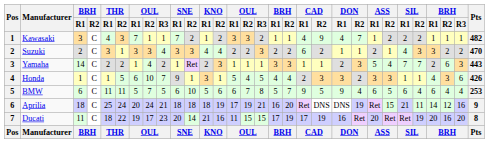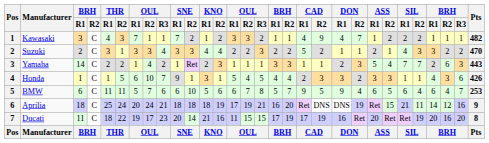 <table class="wikitable" style="font-size: 85%; text-align: center">
 <tr valign="top">
 <th valign="middle" rowspan=2>Pos</th>
 <th valign="middle" rowspan=2>Manufacturer</th>
 <th colspan=2><a href='#'>BRH</a><br></th>
 <th colspan=2><a href='#'>THR</a><br></th>
 <th colspan=3><a href='#'>OUL</a><br></th>
 <th colspan=2><a href='#'>SNE</a><br></th>
 <th colspan=2><a href='#'>KNO</a><br></th>
 <th colspan=3><a href='#'>OUL</a><br></th>
 <th colspan=2><a href='#'>BRH</a><br></th>
 <th colspan=2><a href='#'>CAD</a><br></th>
 <th colspan=2><a href='#'>DON</a><br></th>
 <th colspan=2><a href='#'>ASS</a><br></th>
 <th colspan=2><a href='#'>SIL</a><br></th>
 <th colspan=3><a href='#'>BRH</a><br></th>
 <th valign="middle" rowspan=2>Pts</th>
 </tr>
 <tr>
 <th>R1</th>
 <th>R2</th>
 <th>R1</th>
 <th>R2</th>
 <th>R1</th>
 <th>R2</th>
 <th>R3</th>
 <th>R1</th>
 <th>R2</th>
 <th>R1</th>
 <th>R2</th>
 <th>R1</th>
 <th>R2</th>
 <th>R3</th>
 <th>R1</th>
 <th>R2</th>
 <th>R1</th>
 <th>R2</th>
 <th>R1</th>
 <th>R2</th>
 <th>R1</th>
 <th>R2</th>
 <th>R1</th>
 <th>R2</th>
 <th>R1</th>
 <th>R2</th>
 <th>R3</th>
 </tr>
 <tr>
 <th>1</th>
 <td align=left><a href='#'>Kawasaki</a></td>
 <td style="background:#ffdf9f;">3</td>
 <td style="background:#FFFFFF;">C</td>
 <td style="background:#DFFFDF;">4</td>
 <td style="background:#ffdf9f;">3</td>
 <td style="background:#DFFFDF;">7</td>
 <td style="background:#FFFFBF;">1</td>
 <td style="background:#FFFFBF;">1</td>
 <td style="background:#DFFFDF;">7</td>
 <td style="background:#dfdfdf;">2</td>
 <td style="background:#FFFFBF;">1</td>
 <td style="background:#dfdfdf;">2</td>
 <td style="background:#ffdf9f;">3</td>
 <td style="background:#ffdf9f;">3</td>
 <td style="background:#dfdfdf;">2</td>
 <td style="background:#FFFFBF;">1</td>
 <td style="background:#FFFFBF;">1</td>
 <td style="background:#DFFFDF;">4</td>
 <td style="background:#DFFFDF;">9</td>
 <td style="background:#DFFFDF;">4</td>
 <td style="background:#DFFFDF;">7</td>
 <td style="background:#FFFFBF;">1</td>
 <td style="background:#dfdfdf;">2</td>
 <td style="background:#dfdfdf;">2</td>
 <td style="background:#dfdfdf;">2</td>
 <td style="background:#FFFFBF;">1</td>
 <td style="background:#FFFFBF;">1</td>
 <td style="background:#FFFFBF;">1</td>
 <th>482</th>
 </tr>
 <tr>
 <th>2</th>
 <td align=left><a href='#'>Suzuki</a></td>
 <td style="background:#dfdfdf;">2</td>
 <td style="background:#FFFFFF;">C</td>
 <td style="background:#ffdf9f;">3</td>
 <td style="background:#FFFFBF;">1</td>
 <td style="background:#ffdf9f;">3</td>
 <td style="background:#ffdf9f;">3</td>
 <td style="background:#DFFFDF;">4</td>
 <td style="background:#ffdf9f;">3</td>
 <td style="background:#ffdf9f;">3</td>
 <td style="background:#DFFFDF;">4</td>
 <td style="background:#DFFFDF;">4</td>
 <td style="background:#dfdfdf;">2</td>
 <td style="background:#dfdfdf;">2</td>
 <td style="background:#ffdf9f;">3</td>
 <td style="background:#dfdfdf;">2</td>
 <td style="background:#dfdfdf;">2</td>
-<td style="background:#DFFFDF;">6</td>
+<td style="background:#DFFFDF;">5</td>
 <td style="background:#dfdfdf;">2</td>
 <td style="background:#FFFFBF;">1</td>
 <td style="background:#FFFFBF;">1</td>
 <td style="background:#dfdfdf;">2</td>
 <td style="background:#FFFFBF;">1</td>
 <td style="background:#DFFFDF;">4</td>
 <td style="background:#ffdf9f;">3</td>
 <td style="background:#ffdf9f;">3</td>
 <td style="background:#dfdfdf;">2</td>
 <td style="background:#dfdfdf;">2</td>
 <th>470</th>
 </tr>
 <tr>
 <th>3</th>
 <td align=left><a href='#'>Yamaha</a></td>
 <td style="background:#DFFFDF;">14</td>
 <td style="background:#FFFFFF;">C</td>
 <td style="background:#dfdfdf;">2</td>
 <td style="background:#dfdfdf;">2</td>
 <td style="background:#FFFFBF;">1</td>
 <td style="background:#DFFFDF;">4</td>
 <td style="background:#dfdfdf;">2</td>
 <td style="background:#FFFFBF;">1</td>
 <td style="background:#efcfff;">Ret</td>
 <td style="background:#dfdfdf;">2</td>
 <td style="background:#ffdf9f;">3</td>
 <td style="background:#FFFFBF;">1</td>
 <td style="background:#FFFFBF;">1</td>
 <td style="background:#FFFFBF;">1</td>
 <td style="background:#ffdf9f;">3</td>
 <td style="background:#ffdf9f;">3</td>
 <td style="background:#FFFFBF;">1</td>
 <td style="background:#FFFFBF;">1</td>
 <td style="background:#dfdfdf;">2</td>
 <td style="background:#ffdf9f;">3</td>
 <td style="background:#DFFFDF;">5</td>
 <td style="background:#DFFFDF;">4</td>
 <td style="background:#DFFFDF;">7</td>
 <td style="background:#DFFFDF;">7</td>
 <td style="background:#dfdfdf;">2</td>
 <td style="background:#DFFFDF;">6</td>
 <td style="background:#ffdf9f;">3</td>
 <th>443</th>
 </tr>
 <tr>
 <th>4</th>
 <td align=left><a href='#'>Honda</a></td>
 <td style="background:#FFFFBF;">1</td>
 <td style="background:#FFFFFF;">C</td>
 <td style="background:#FFFFBF;">1</td>
 <td style="background:#DFFFDF;">5</td>
 <td style="background:#DFFFDF;">6</td>
 <td style="background:#DFFFDF;">10</td>
 <td style="background:#DFFFDF;">7</td>
 <td style="background:#dfdfdf;">9</td>
 <td style="background:#FFFFBF;">1</td>
 <td style="background:#ffdf9f;">3</td>
 <td style="background:#FFFFBF;">1</td>
 <td style="background:#DFFFDF;">5</td>
 <td style="background:#DFFFDF;">4</td>
 <td style="background:#DFFFDF;">5</td>
 <td style="background:#DFFFDF;">4</td>
 <td style="background:#DFFFDF;">4</td>
 <td style="background:#dfdfdf;">2</td>
 <td style="background:#ffdf9f;">3</td>
 <td style="background:#ffdf9f;">3</td>
 <td style="background:#dfdfdf;">2</td>
 <td style="background:#ffdf9f;">3</td>
 <td style="background:#ffdf9f;">3</td>
 <td style="background:#FFFFBF;">1</td>
 <td style="background:#FFFFBF;">1</td>
 <td style="background:#DFFFDF;">4</td>
 <td style="background:#ffdf9f;">3</td>
 <td style="background:#DFFFDF;">6</td>
 <th>426</th>
 </tr>
 <tr>
 <th>5</th>
 <td align=left><a href='#'>BMW</a></td>
 <td style="background:#DFFFDF;">6</td>
 <td style="background:#FFFFFF;">C</td>
 <td style="background:#DFFFDF;">11</td>
 <td style="background:#DFFFDF;">11</td>
 <td style="background:#DFFFDF;">5</td>
 <td style="background:#DFFFDF;">7</td>
-<td style="background:#DFFFDF;">5</td>
+<td style="background:#DFFFDF;">6</td>
 <td style="background:#DFFFDF;">6</td>
 <td style="background:#DFFFDF;">10</td>
 <td style="background:#DFFFDF;">5</td>
 <td style="background:#DFFFDF;">6</td>
 <td style="background:#DFFFDF;">6</td>
 <td style="background:#DFFFDF;">7</td>
 <td style="background:#DFFFDF;">8</td>
 <td style="background:#DFFFDF;">5</td>
 <td style="background:#DFFFDF;">7</td>
 <td style="background:#DFFFDF;">9</td>
 <td style="background:#DFFFDF;">5</td>
 <td style="background:#DFFFDF;">9</td>
 <td style="background:#DFFFDF;">4</td>
 <td style="background:#DFFFDF;">6</td>
 <td style="background:#DFFFDF;">5</td>
 <td style="background:#DFFFDF;">6</td>
 <td style="background:#DFFFDF;">4</td>
 <td style="background:#DFFFDF;">6</td>
 <td style="background:#DFFFDF;">4</td>
-<td style="background:#DFFFDF;">4</td>
+<td style="background:#DFFFDF;">7</td>
 <th>253</th>
 </tr>
 <tr>
 <th>6</th>
 <td align=left><a href='#'>Aprilia</a></td>
 <td style="background:#cfcfff;">18</td>
 <td style="background:#FFFFFF;">C</td>
 <td style="background:#cfcfff;">25</td>
 <td style="background:#cfcfff;">24</td>
 <td style="background:#cfcfff;">20</td>
 <td style="background:#cfcfff;">24</td>
 <td style="background:#cfcfff;">21</td>
 <td style="background:#cfcfff;">18</td>
 <td style="background:#cfcfff;">18</td>
 <td style="background:#cfcfff;">18</td>
 <td style="background:#cfcfff;">19</td>
 <td style="background:#cfcfff;">17</td>
 <td style="background:#cfcfff;">19</td>
 <td style="background:#cfcfff;">21</td>
 <td style="background:#cfcfff;">16</td>
 <td style="background:#cfcfff;">20</td>
 <td style="background:#efcfff;">Ret</td>
 <td style="background:#ffffff;">DNS</td>
 <td style="background:#ffffff;">DNS</td>
 <td style="background:#cfcfff;">19</td>
 <td style="background:#efcfff;">Ret</td>
 <td style="background:#DFFFDF;">15</td>
 <td style="background:#cfcfff;">21</td>
 <td style="background:#DFFFDF;">11</td>
 <td style="background:#DFFFDF;">14</td>
 <td style="background:#DFFFDF;">12</td>
 <td style="background:#cfcfff;">16</td>
 <th>9</th>
 </tr>
 <tr>
 <th>7</th>
 <td align=left><a href='#'>Ducati</a></td>
 <td style="background:#DFFFDF;">11</td>
 <td style="background:#FFFFFF;">C</td>
 <td style="background:#cfcfff;">18</td>
 <td style="background:#cfcfff;">22</td>
 <td style="background:#cfcfff;">19</td>
 <td style="background:#cfcfff;">17</td>
 <td style="background:#cfcfff;">23</td>
 <td style="background:#cfcfff;">20</td>
 <td style="background:#DFFFDF;">14</td>
 <td style="background:#cfcfff;">21</td>
 <td style="background:#cfcfff;">16</td>
 <td style="background:#cfcfff;">11</td>
 <td style="background:#DFFFDF;">15</td>
 <td style="background:#DFFFDF;">15</td>
 <td style="background:#cfcfff;">17</td>
 <td style="background:#cfcfff;">19</td>
 <td style="background:#cfcfff;">17</td>
 <td style="background:#cfcfff;">19</td>
 <td style="background:#cfcfff;">16</td>
 <td style="background:#efcfff;">Ret</td>
 <td style="background:#cfcfff;">20</td>
 <td style="background:#efcfff;">Ret</td>
 <td style="background:#efcfff;">Ret</td>
 <td style="background:#cfcfff;">19</td>
 <td style="background:#cfcfff;">20</td>
 <td style="background:#cfcfff;">16</td>
 <td style="background:#cfcfff;">20</td>
 <th>8</th>
 </tr>
 <tr valign="top">
 <th valign="middle">Pos</th>
 <th valign="middle">Manufacturer</th>
 <th colspan=2><a href='#'>BRH</a><br></th>
 <th colspan=2><a href='#'>THR</a><br></th>
 <th colspan=3><a href='#'>OUL</a><br></th>
 <th colspan=2><a href='#'>SNE</a><br></th>
 <th colspan=2><a href='#'>KNO</a><br></th>
 <th colspan=3><a href='#'>OUL</a><br></th>
 <th colspan=2><a href='#'>BRH</a><br></th>
 <th colspan=2><a href='#'>CAD</a><br></th>
 <th colspan=2><a href='#'>DON</a><br></th>
 <th colspan=2><a href='#'>ASS</a><br></th>
 <th colspan=2><a href='#'>SIL</a><br></th>
 <th colspan=3><a href='#'>BRH</a><br></th>
 <th valign="middle">Pts</th>
 </tr>
 </table>
